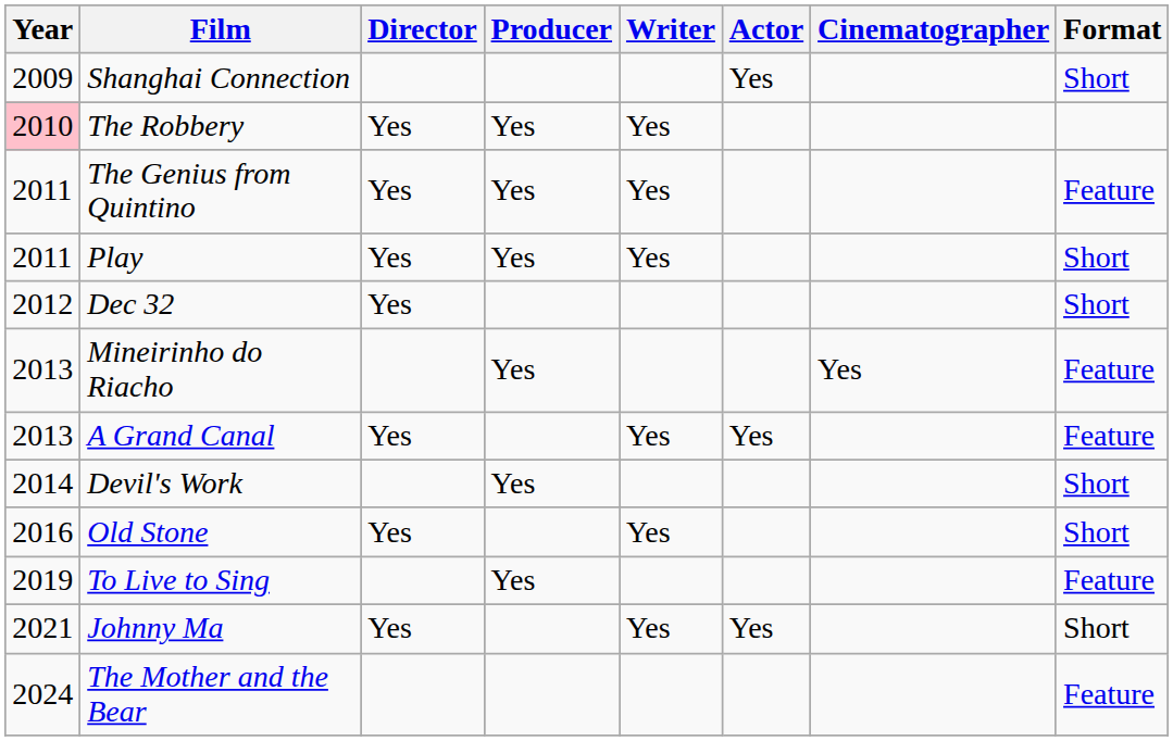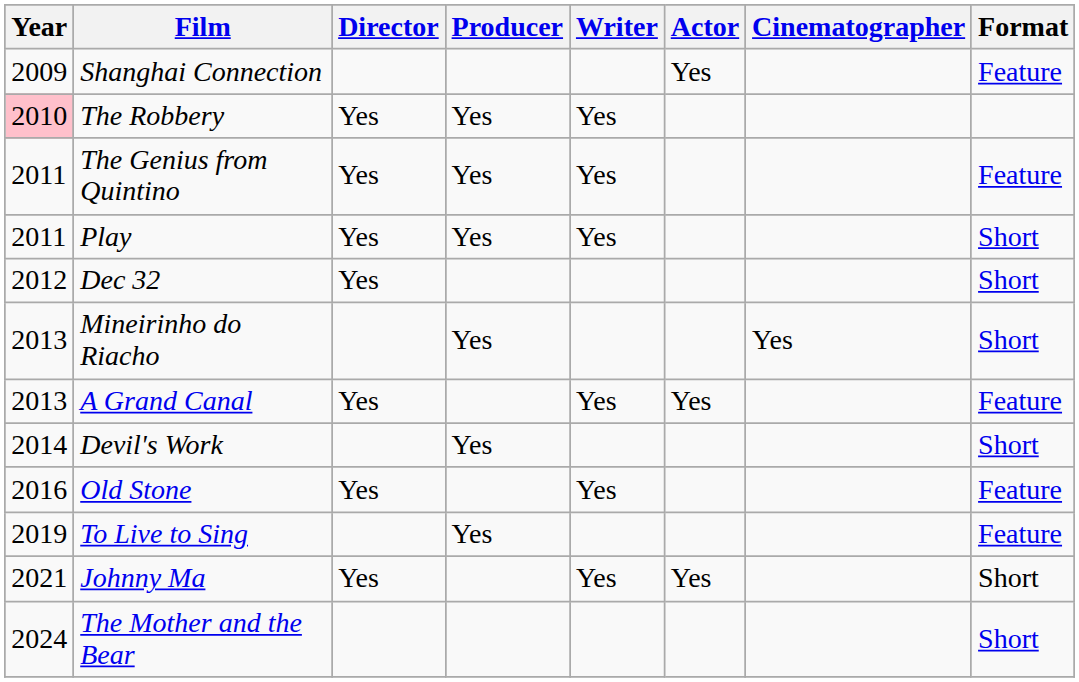 <table class="wikitable sortable">
 <tr>
 <th>Year</th>
 <th style="width:140px;"><a href='#'>Film</a></th>
 <th><a href='#'>Director</a></th>
 <th><a href='#'>Producer</a></th>
 <th><a href='#'>Writer</a></th>
 <th><a href='#'>Actor</a></th>
 <th><a href='#'>Cinematographer</a></th>
 <th>Format</th>
 </tr>
 <tr>
 <td>2009</td>
 <td><em>Shanghai Connection</em></td>
 <td></td>
 <td></td>
 <td></td>
 <td>Yes</td>
 <td></td>
-<td><a href='#'>Short</a></td>
+<td><a href='#'>Feature</a></td>
 </tr>
 <tr>
 <td style="background: pink;">2010</td>
 <td><em>The Robbery</em></td>
 <td>Yes</td>
 <td>Yes</td>
 <td>Yes</td>
 <td></td>
 <td></td>
 </tr>
 <tr>
 <td>2011</td>
 <td><em>The Genius from Quintino</em></td>
 <td>Yes</td>
 <td>Yes</td>
 <td>Yes</td>
 <td></td>
 <td></td>
 <td><a href='#'>Feature</a></td>
 </tr>
 <tr>
 <td>2011</td>
 <td><em>Play</em></td>
 <td>Yes</td>
 <td>Yes</td>
 <td>Yes</td>
 <td></td>
 <td></td>
 <td><a href='#'>Short</a></td>
 </tr>
 <tr>
 <td>2012</td>
 <td><em>Dec 32</em></td>
 <td>Yes</td>
 <td></td>
 <td></td>
 <td></td>
 <td></td>
 <td><a href='#'>Short</a></td>
 </tr>
 <tr>
 <td>2013</td>
 <td><em>Mineirinho do Riacho</em></td>
 <td></td>
 <td>Yes</td>
 <td></td>
 <td></td>
 <td>Yes</td>
-<td><a href='#'>Feature</a></td>
+<td><a href='#'>Short</a></td>
 </tr>
 <tr>
 <td>2013</td>
 <td><em><a href='#'>A Grand Canal</a></em></td>
 <td>Yes</td>
 <td></td>
 <td>Yes</td>
 <td>Yes</td>
 <td></td>
 <td><a href='#'>Feature</a></td>
 </tr>
 <tr>
 <td>2014</td>
 <td><em>Devil's Work</em></td>
 <td></td>
 <td>Yes</td>
 <td></td>
 <td></td>
 <td></td>
 <td><a href='#'>Short</a></td>
 </tr>
 <tr>
 <td>2016</td>
 <td><em><a href='#'>Old Stone</a></em></td>
 <td>Yes</td>
 <td></td>
 <td>Yes</td>
 <td></td>
 <td></td>
-<td><a href='#'>Short</a></td>
+<td><a href='#'>Feature</a></td>
 </tr>
 <tr>
 <td>2019</td>
 <td><em><a href='#'>To Live to Sing</a></em></td>
 <td></td>
 <td>Yes</td>
 <td></td>
 <td></td>
 <td></td>
 <td><a href='#'>Feature</a></td>
 </tr>
 <tr>
 <td>2021</td>
 <td><em><a href='#'>Johnny Ma</a></em></td>
 <td>Yes</td>
 <td></td>
 <td>Yes</td>
 <td>Yes</td>
 <td></td>
 <td>Short</td>
 </tr>
 <tr>
 <td>2024</td>
 <td><em><a href='#'>The Mother and the Bear</a></em></td>
 <td></td>
 <td></td>
 <td></td>
 <td></td>
 <td></td>
-<td><a href='#'>Feature</a></td>
+<td><a href='#'>Short</a></td>
 </tr>
 </table>
